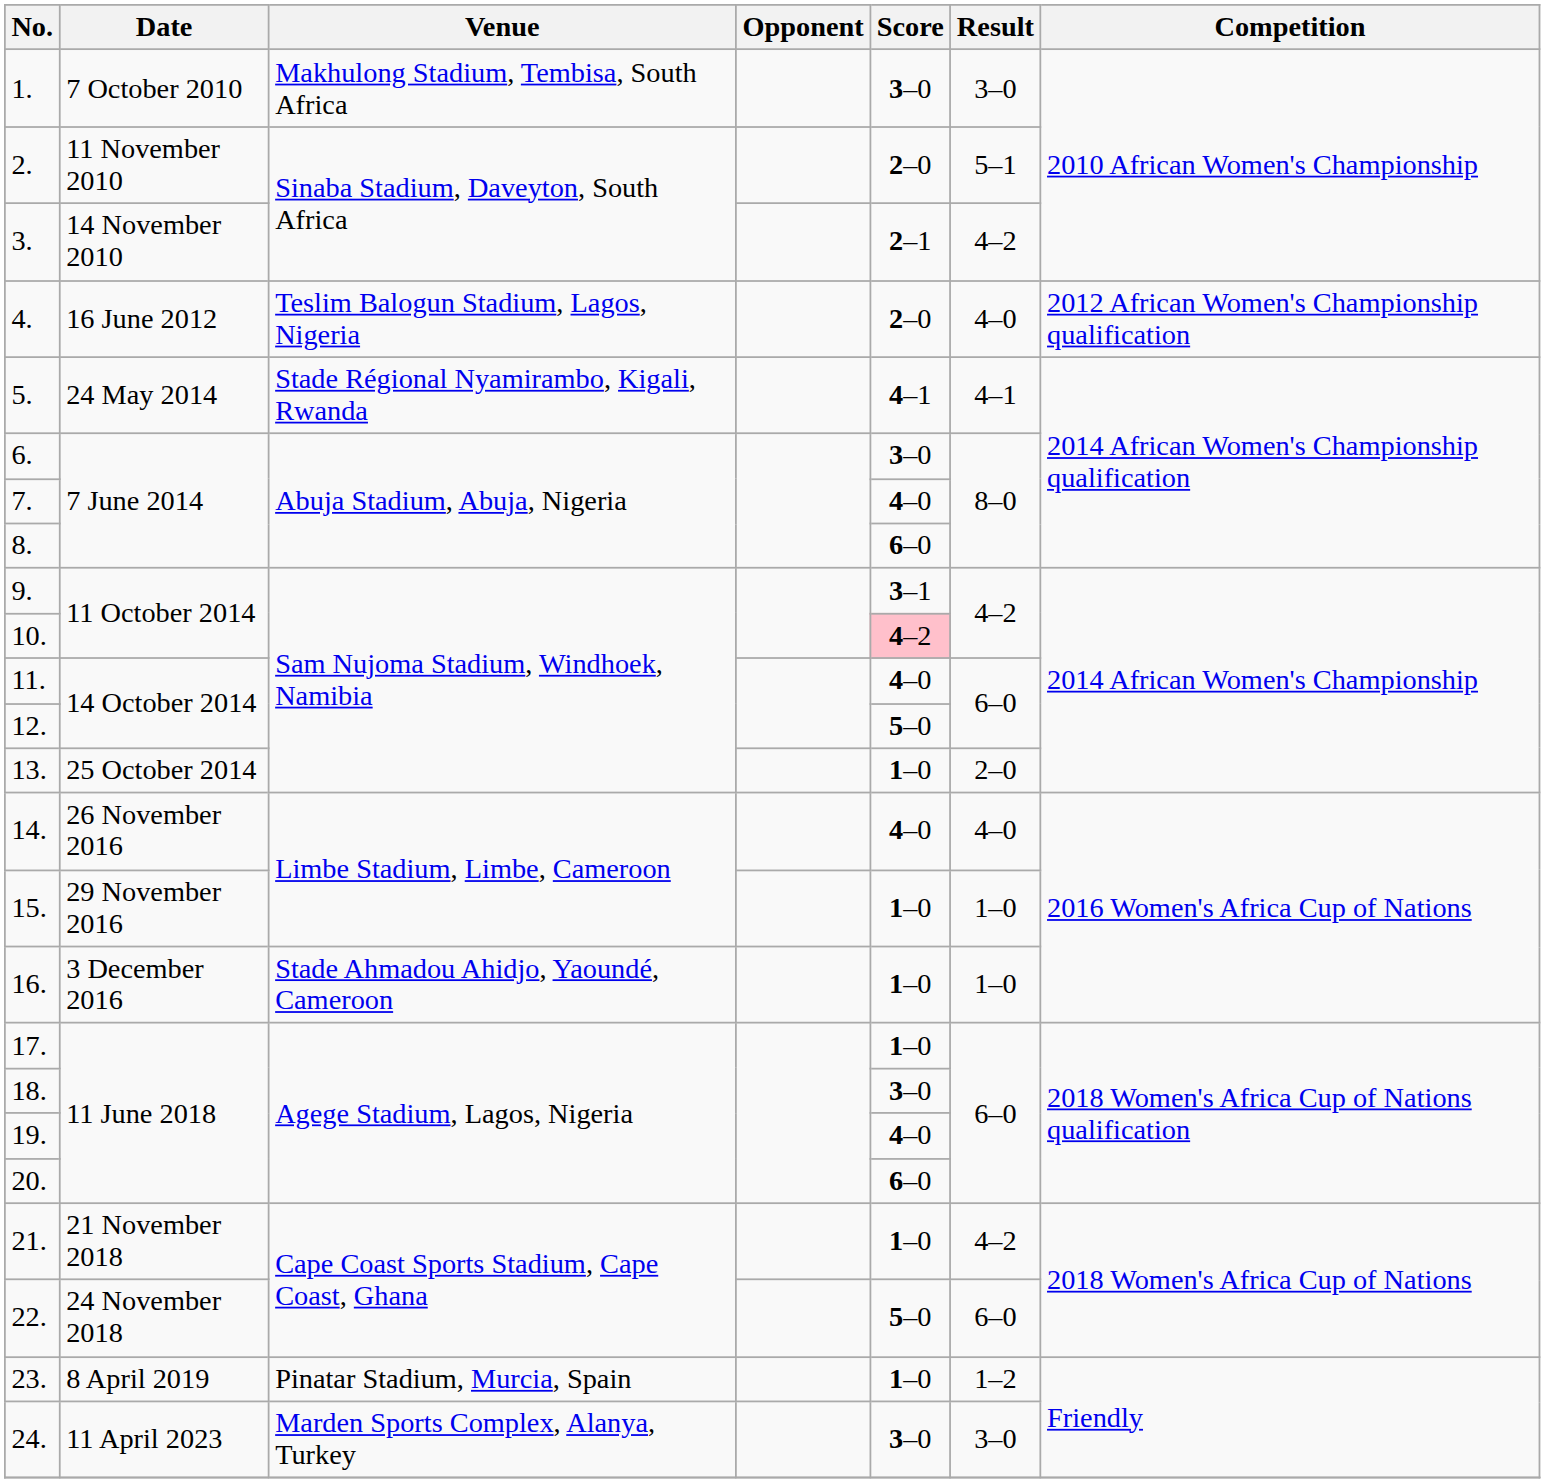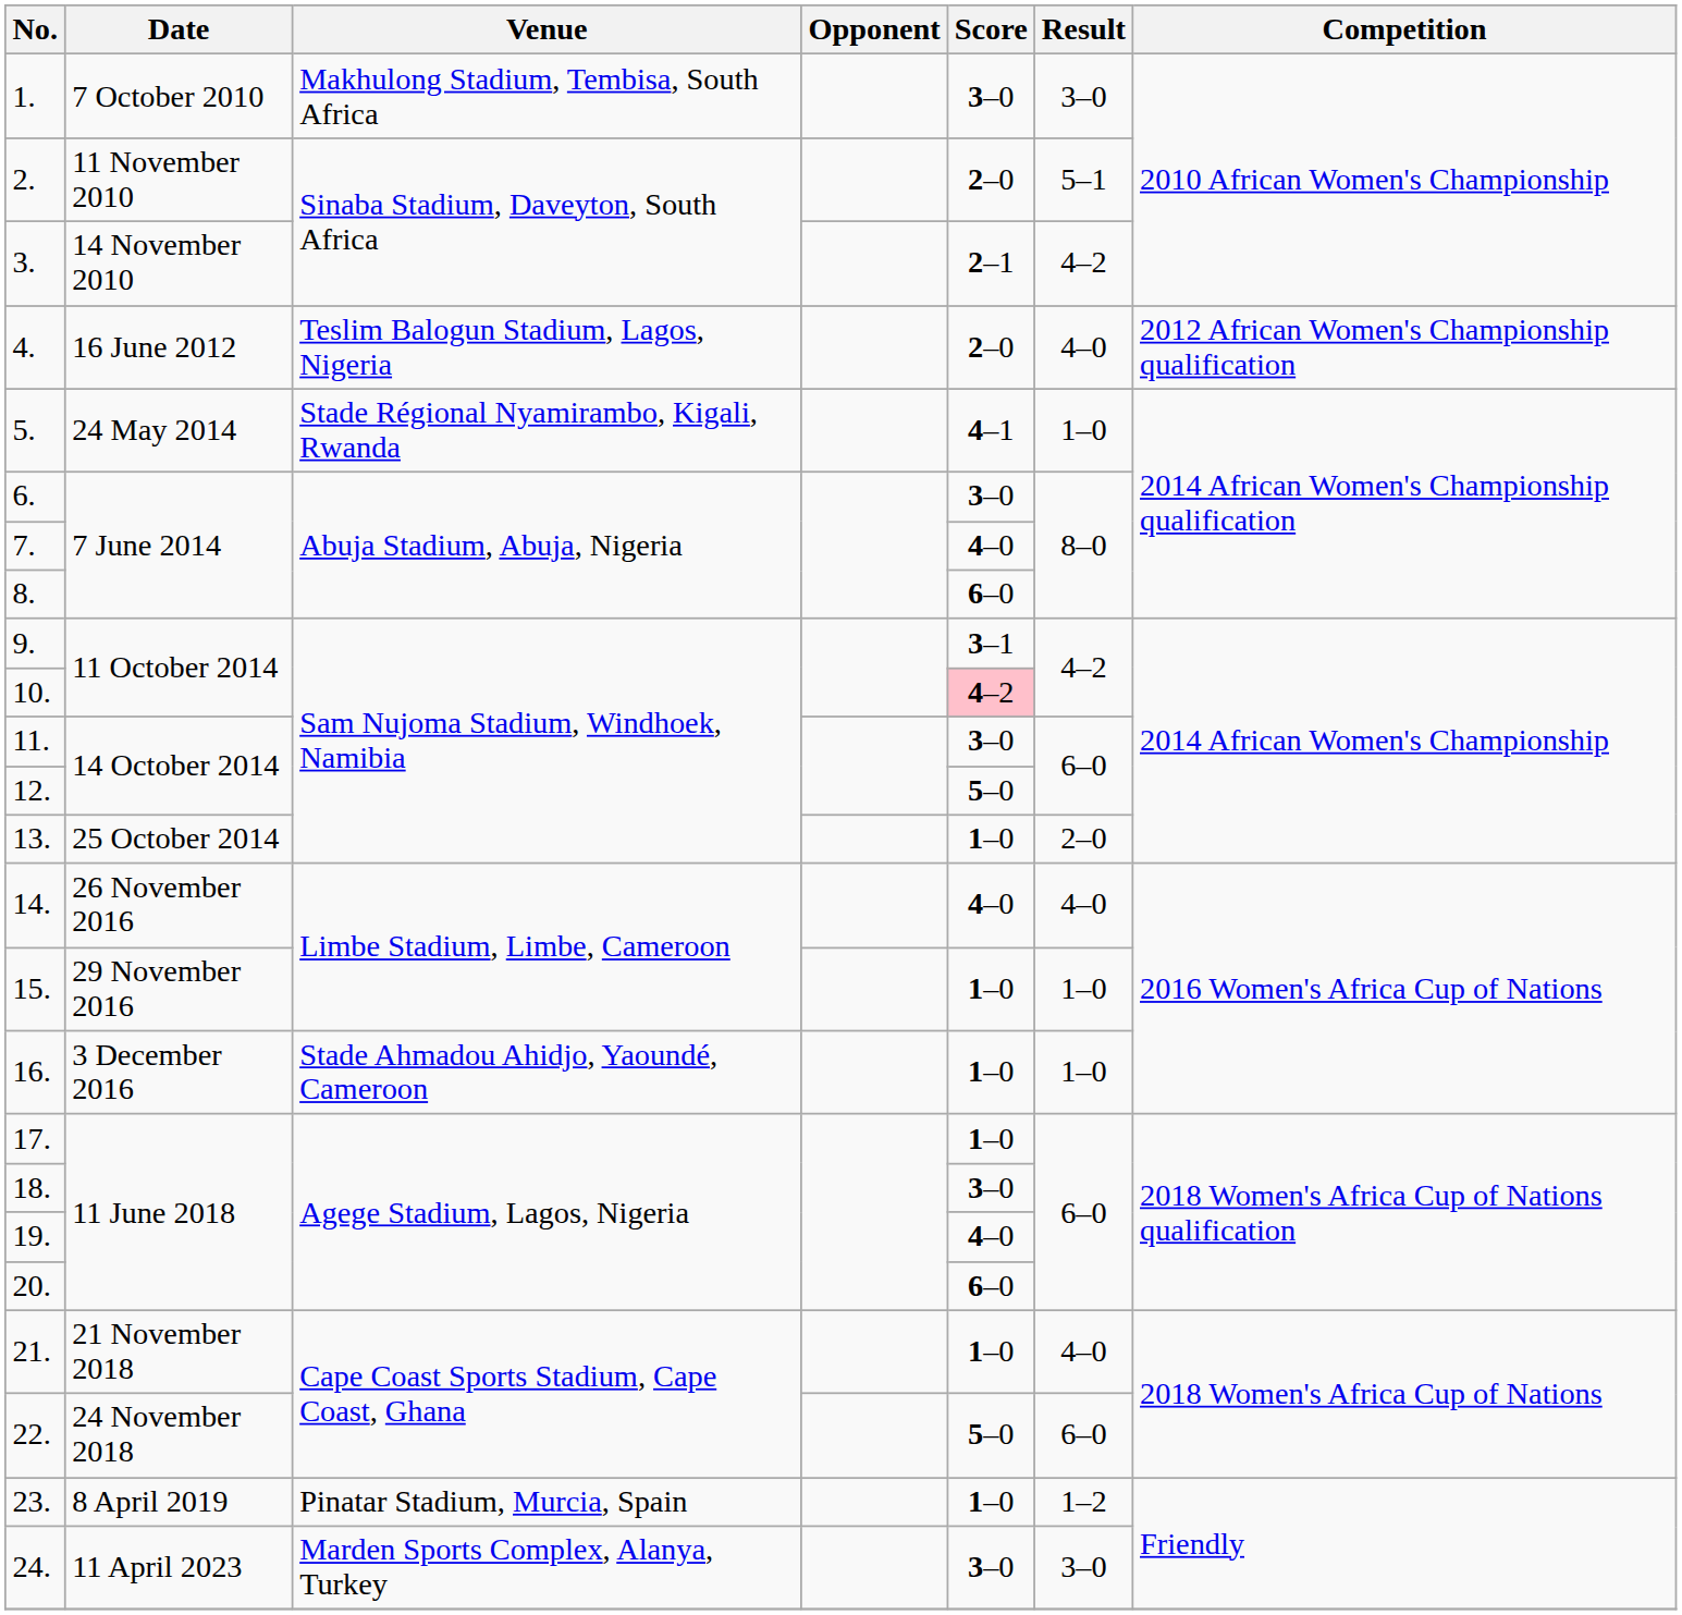 <table class="wikitable">
 <tr>
 <th>No.</th>
 <th>Date</th>
 <th>Venue</th>
 <th>Opponent</th>
 <th>Score</th>
 <th>Result</th>
 <th>Competition</th>
 </tr>
 <tr>
 <td>1.</td>
 <td>7 October 2010</td>
 <td><a href='#'>Makhulong Stadium</a>, <a href='#'>Tembisa</a>, South Africa</td>
 <td></td>
 <td align=center><strong>3</strong>–0</td>
 <td align=center>3–0</td>
 <td rowspan=3><a href='#'>2010 African Women's Championship</a></td>
 </tr>
 <tr>
 <td>2.</td>
 <td>11 November 2010</td>
 <td rowspan=2><a href='#'>Sinaba Stadium</a>, <a href='#'>Daveyton</a>, South Africa</td>
 <td></td>
 <td align=center><strong>2</strong>–0</td>
 <td align=center>5–1</td>
 </tr>
 <tr>
 <td>3.</td>
 <td>14 November 2010</td>
 <td></td>
 <td align=center><strong>2</strong>–1</td>
 <td align=center>4–2</td>
 </tr>
 <tr>
 <td>4.</td>
 <td>16 June 2012</td>
 <td><a href='#'>Teslim Balogun Stadium</a>, <a href='#'>Lagos</a>, <a href='#'>Nigeria</a></td>
 <td></td>
 <td align=center><strong>2</strong>–0</td>
 <td align=center>4–0</td>
 <td><a href='#'>2012 African Women's Championship qualification</a></td>
 </tr>
 <tr>
 <td>5.</td>
 <td>24 May 2014</td>
 <td><a href='#'>Stade Régional Nyamirambo</a>, <a href='#'>Kigali</a>, <a href='#'>Rwanda</a></td>
 <td></td>
 <td align=center><strong>4</strong>–1</td>
-<td align=center>4–1</td>
+<td align=center>1–0</td>
 <td rowspan=4><a href='#'>2014 African Women's Championship qualification</a></td>
 </tr>
 <tr>
 <td>6.</td>
 <td rowspan=3>7 June 2014</td>
 <td rowspan=3><a href='#'>Abuja Stadium</a>, <a href='#'>Abuja</a>, Nigeria</td>
 <td rowspan=3></td>
 <td align=center><strong>3</strong>–0</td>
 <td rowspan=3 align=center>8–0</td>
 </tr>
 <tr>
 <td>7.</td>
 <td align=center><strong>4</strong>–0</td>
 </tr>
 <tr>
 <td>8.</td>
 <td align=center><strong>6</strong>–0</td>
 </tr>
 <tr>
 <td>9.</td>
 <td rowspan=2>11 October 2014</td>
 <td rowspan=5><a href='#'>Sam Nujoma Stadium</a>, <a href='#'>Windhoek</a>, <a href='#'>Namibia</a></td>
 <td rowspan=2></td>
 <td align=center><strong>3</strong>–1</td>
 <td rowspan=2 align=center>4–2</td>
 <td rowspan=5><a href='#'>2014 African Women's Championship</a></td>
 </tr>
 <tr>
 <td>10.</td>
 <td align=center style="background: pink;"><strong>4</strong>–2</td>
 </tr>
 <tr>
 <td>11.</td>
 <td rowspan=2>14 October 2014</td>
 <td rowspan=2></td>
-<td align=center><strong>4</strong>–0</td>
+<td align=center><strong>3</strong>–0</td>
 <td rowspan=2 align=center>6–0</td>
 </tr>
 <tr>
 <td>12.</td>
 <td align=center><strong>5</strong>–0</td>
 </tr>
 <tr>
 <td>13.</td>
 <td>25 October 2014</td>
 <td></td>
 <td align=center><strong>1</strong>–0</td>
 <td align=center>2–0</td>
 </tr>
 <tr>
 <td>14.</td>
 <td>26 November 2016</td>
 <td rowspan=2><a href='#'>Limbe Stadium</a>, <a href='#'>Limbe</a>, <a href='#'>Cameroon</a></td>
 <td></td>
 <td align=center><strong>4</strong>–0</td>
 <td align=center>4–0</td>
 <td rowspan=3><a href='#'>2016 Women's Africa Cup of Nations</a></td>
 </tr>
 <tr>
 <td>15.</td>
 <td>29 November 2016</td>
 <td></td>
 <td align=center><strong>1</strong>–0</td>
 <td align=center>1–0</td>
 </tr>
 <tr>
 <td>16.</td>
 <td>3 December 2016</td>
 <td><a href='#'>Stade Ahmadou Ahidjo</a>, <a href='#'>Yaoundé</a>, <a href='#'>Cameroon</a></td>
 <td></td>
 <td align=center><strong>1</strong>–0</td>
 <td align=center>1–0</td>
 </tr>
 <tr>
 <td>17.</td>
 <td rowspan=4>11 June 2018</td>
 <td rowspan=4><a href='#'>Agege Stadium</a>, Lagos, Nigeria</td>
 <td rowspan=4></td>
 <td align=center><strong>1</strong>–0</td>
 <td rowspan=4 align=center>6–0</td>
 <td rowspan=4><a href='#'>2018 Women's Africa Cup of Nations qualification</a></td>
 </tr>
 <tr>
 <td>18.</td>
 <td align=center><strong>3</strong>–0</td>
 </tr>
 <tr>
 <td>19.</td>
 <td align=center><strong>4</strong>–0</td>
 </tr>
 <tr>
 <td>20.</td>
 <td align=center><strong>6</strong>–0</td>
 </tr>
 <tr>
 <td>21.</td>
 <td>21 November 2018</td>
 <td rowspan=2><a href='#'>Cape Coast Sports Stadium</a>, <a href='#'>Cape Coast</a>, <a href='#'>Ghana</a></td>
 <td></td>
 <td align=center><strong>1</strong>–0</td>
-<td align=center>4–2</td>
+<td align=center>4–0</td>
 <td rowspan=2><a href='#'>2018 Women's Africa Cup of Nations</a></td>
 </tr>
 <tr>
 <td>22.</td>
 <td>24 November 2018</td>
 <td></td>
 <td align=center><strong>5</strong>–0</td>
 <td align=center>6–0</td>
 </tr>
 <tr>
 <td>23.</td>
 <td>8 April 2019</td>
 <td>Pinatar Stadium, <a href='#'>Murcia</a>, Spain</td>
 <td></td>
 <td align=center><strong>1</strong>–0</td>
 <td align=center>1–2</td>
 <td rowspan=2><a href='#'>Friendly</a></td>
 </tr>
 <tr>
 <td>24.</td>
 <td>11 April 2023</td>
 <td><a href='#'>Marden Sports Complex</a>, <a href='#'>Alanya</a>, Turkey</td>
 <td></td>
 <td align=center><strong>3</strong>–0</td>
 <td align=center>3–0</td>
 </tr>
 <tr>
 </tr>
 </table>
